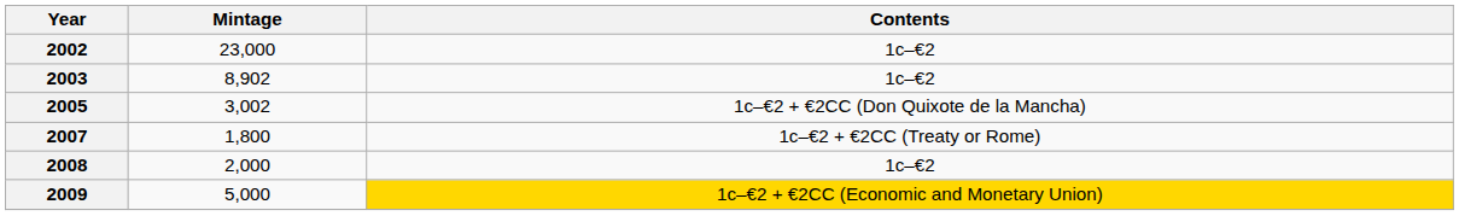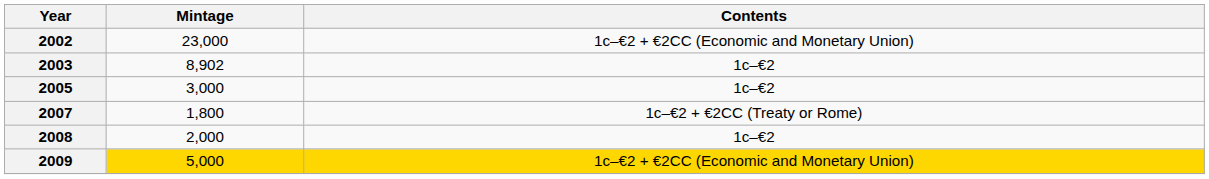 <table class="wikitable" style="width:100%;text-align:center">
 <tr>
 <th width=100px>Year</th>
 <th width=200px>Mintage</th>
 <th>Contents</th>
 </tr>
 <tr>
 <th>2002</th>
 <td>23,000</td>
-<td>1c–€2</td>
+<td>1c–€2 + €2CC (Economic and Monetary Union)</td>
 </tr>
 <tr>
 <th>2003</th>
 <td>8,902</td>
 <td>1c–€2</td>
 </tr>
 <tr>
 <th>2005</th>
-<td>3,002</td>
-<td>1c–€2 + €2CC (Don Quixote de la Mancha)</td>
+<td>3,000</td>
+<td>1c–€2</td>
 </tr>
 <tr>
 <th>2007</th>
 <td>1,800</td>
 <td>1c–€2 + €2CC (Treaty or Rome)</td>
 </tr>
 <tr>
 <th>2008</th>
 <td>2,000</td>
 <td>1c–€2</td>
 </tr>
 <tr>
 <th>2009</th>
-<td>5,000</td>
+<td style="background: gold;">5,000</td>
 <td style="background: gold;">1c–€2 + €2CC (Economic and Monetary Union)</td>
 </tr>
 <tr>
 </tr>
 </table>
